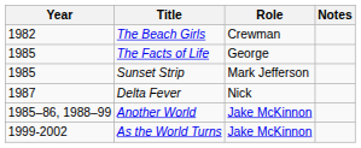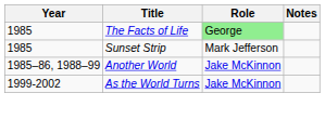 <table class="wikitable sortable">
 <tr>
 <th>Year</th>
 <th>Title</th>
 <th>Role</th>
 <th class="unsortable">Notes</th>
 </tr>
 <tr>
-<td>1982</td>
-<td><em><a href='#'>The Beach Girls</a></em></td>
-<td>Crewman</td>
-<td></td>
-</tr>
-<tr>
 <td>1985</td>
 <td><em><a href='#'>The Facts of Life</a></em></td>
-<td>George</td>
+<td style="background: lightgreen;">George</td>
 <td></td>
 </tr>
 <tr>
 <td>1985</td>
 <td><em>Sunset Strip</em></td>
 <td>Mark Jefferson</td>
-<td></td>
-</tr>
-<tr>
-<td>1987</td>
-<td><em>Delta Fever</em></td>
-<td>Nick</td>
 <td></td>
 </tr>
 <tr>
 <td>1985–86, 1988–99</td>
 <td><em><a href='#'>Another World</a></em></td>
 <td><a href='#'>Jake McKinnon</a></td>
 <td></td>
 </tr>
 <tr>
 <td>1999-2002</td>
 <td><em><a href='#'>As the World Turns</a></em></td>
 <td><a href='#'>Jake McKinnon</a></td>
 <td></td>
 </tr>
 </table>
